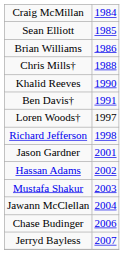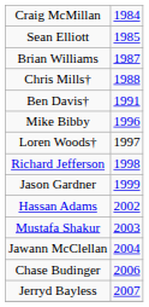 <table class="wikitable" style="text-align:center;">
 <tr>
 <td>Craig McMillan</td>
 <td><a href='#'>1984</a></td>
 </tr>
 <tr>
 <td>Sean Elliott</td>
 <td><a href='#'>1985</a></td>
 </tr>
 <tr>
 <td>Brian Williams</td>
-<td><a href='#'>1986</a></td>
+<td><a href='#'>1987</a></td>
 </tr>
 <tr>
 <td>Chris Mills†</td>
 <td><a href='#'>1988</a></td>
 </tr>
 <tr>
-<td>Khalid Reeves</td>
-<td><a href='#'>1990</a></td>
+<td>Ben Davis†</td>
+<td><a href='#'>1991</a></td>
 </tr>
 <tr>
-<td>Ben Davis†</td>
-<td><a href='#'>1991</a></td>
+<td>Mike Bibby</td>
+<td><a href='#'>1996</a></td>
 </tr>
 <tr>
 <td>Loren Woods†</td>
 <td>1997</td>
 </tr>
 <tr>
 <td><a href='#'>Richard Jefferson</a></td>
 <td><a href='#'>1998</a></td>
 </tr>
 <tr>
 <td>Jason Gardner</td>
-<td><a href='#'>2001</a></td>
+<td><a href='#'>1999</a></td>
 </tr>
 <tr>
 <td><a href='#'>Hassan Adams</a></td>
 <td><a href='#'>2002</a></td>
 </tr>
 <tr>
 <td><a href='#'>Mustafa Shakur</a></td>
 <td><a href='#'>2003</a></td>
 </tr>
 <tr>
 <td>Jawann McClellan</td>
 <td><a href='#'>2004</a></td>
 </tr>
 <tr>
 <td>Chase Budinger</td>
 <td><a href='#'>2006</a></td>
 </tr>
 <tr>
 <td>Jerryd Bayless</td>
 <td><a href='#'>2007</a></td>
 </tr>
 <tr>
 </tr>
 </table>
